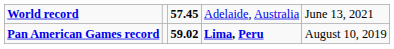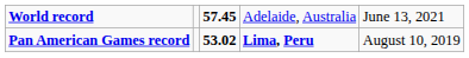 <table class="wikitable">
 <tr>
 <td><strong><a href='#'>World record</a></strong></td>
 <td></td>
 <td><strong>57.45</strong></td>
 <td><a href='#'>Adelaide</a>, <a href='#'>Australia</a></td>
 <td>June 13, 2021</td>
 </tr>
 <tr>
 <td><strong><a href='#'>Pan American Games record</a></strong></td>
 <td></td>
-<td><strong>59.02</strong></td>
+<td><strong>53.02</strong></td>
 <td><strong><a href='#'>Lima</a>, <a href='#'>Peru</a></strong></td>
 <td>August 10, 2019</td>
 </tr>
 </table>
